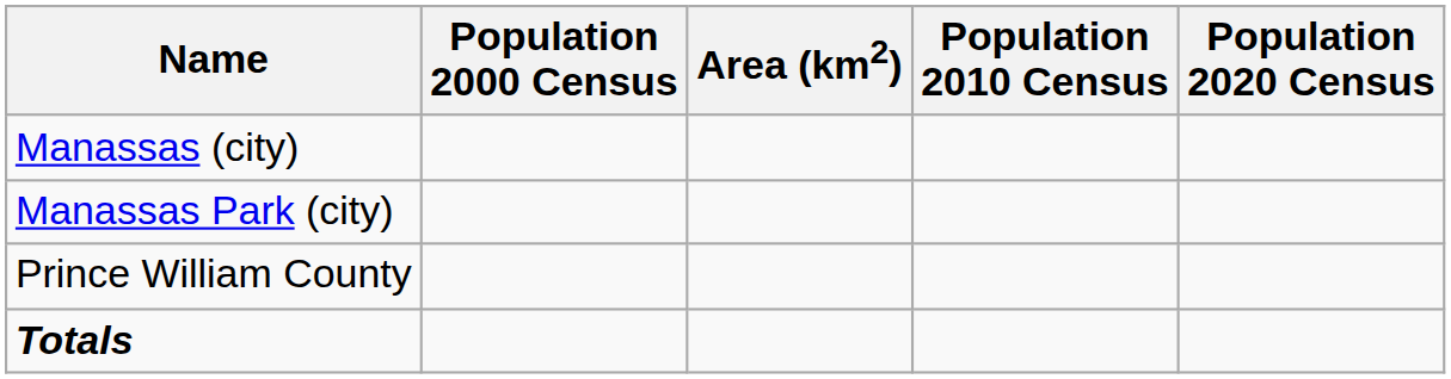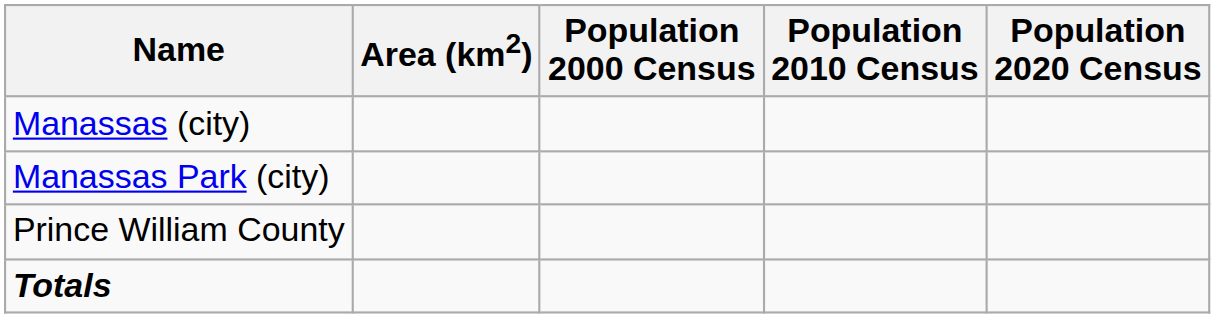 <table class="wikitable sortable" style="margin-bottom: 0">
 <tr>
 <th>Name</th>
+<th>Area (km<sup>2</sup>)</th>
 <th>Population <br> 2000 Census</th>
-<th>Area (km<sup>2</sup>)</th>
 <th>Population <br> 2010 Census</th>
 <th>Population <br> 2020 Census</th>
 </tr>
 <tr>
 <td><a href='#'>Manassas</a> (city)</td>
 <td style="text-align:right;"></td>
 <td style="text-align:right;"></td>
 <td style="text-align:right;"></td>
 <td style="text-align:right;"></td>
 </tr>
 <tr>
 <td><a href='#'>Manassas Park</a> (city)</td>
 <td style="text-align:right;"></td>
 <td style="text-align:right;"></td>
 <td style="text-align:right;"></td>
 <td style="text-align:right;"></td>
 </tr>
 <tr>
 <td>Prince William County</td>
 <td style="text-align:right;"></td>
 <td style="text-align:right;"></td>
 <td style="text-align:right;"></td>
 <td style="text-align:right;"></td>
 </tr>
 <tr>
 <td><strong><em>Totals</em></strong></td>
 <td style="text-align:right;"></td>
 <td style="text-align:right;"></td>
 <td style="text-align:right;"></td>
 <td style="text-align:right;"></td>
 </tr>
 </table>
